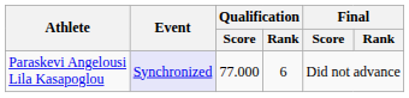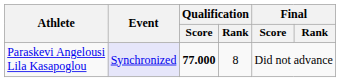 <table class="wikitable" style="font-size:90%">
 <tr>
 <th rowspan="2">Athlete</th>
 <th rowspan="2">Event</th>
 <th colspan="2">Qualification</th>
 <th colspan="2">Final</th>
 </tr>
 <tr style="font-size:95%">
 <th>Score</th>
 <th>Rank</th>
 <th>Score</th>
 <th>Rank</th>
 </tr>
 <tr align=center>
 <td align=left><a href='#'>Paraskevi Angelousi</a><br><a href='#'>Lila Kasapoglou</a></td>
 <td align=left style="background: lavender;"><a href='#'>Synchronized</a></td>
-<td>77.000</td>
-<td>6</td>
+<td><strong>77.000</strong></td>
+<td>8</td>
 <td colspan=2>Did not advance</td>
 </tr>
 </table>
